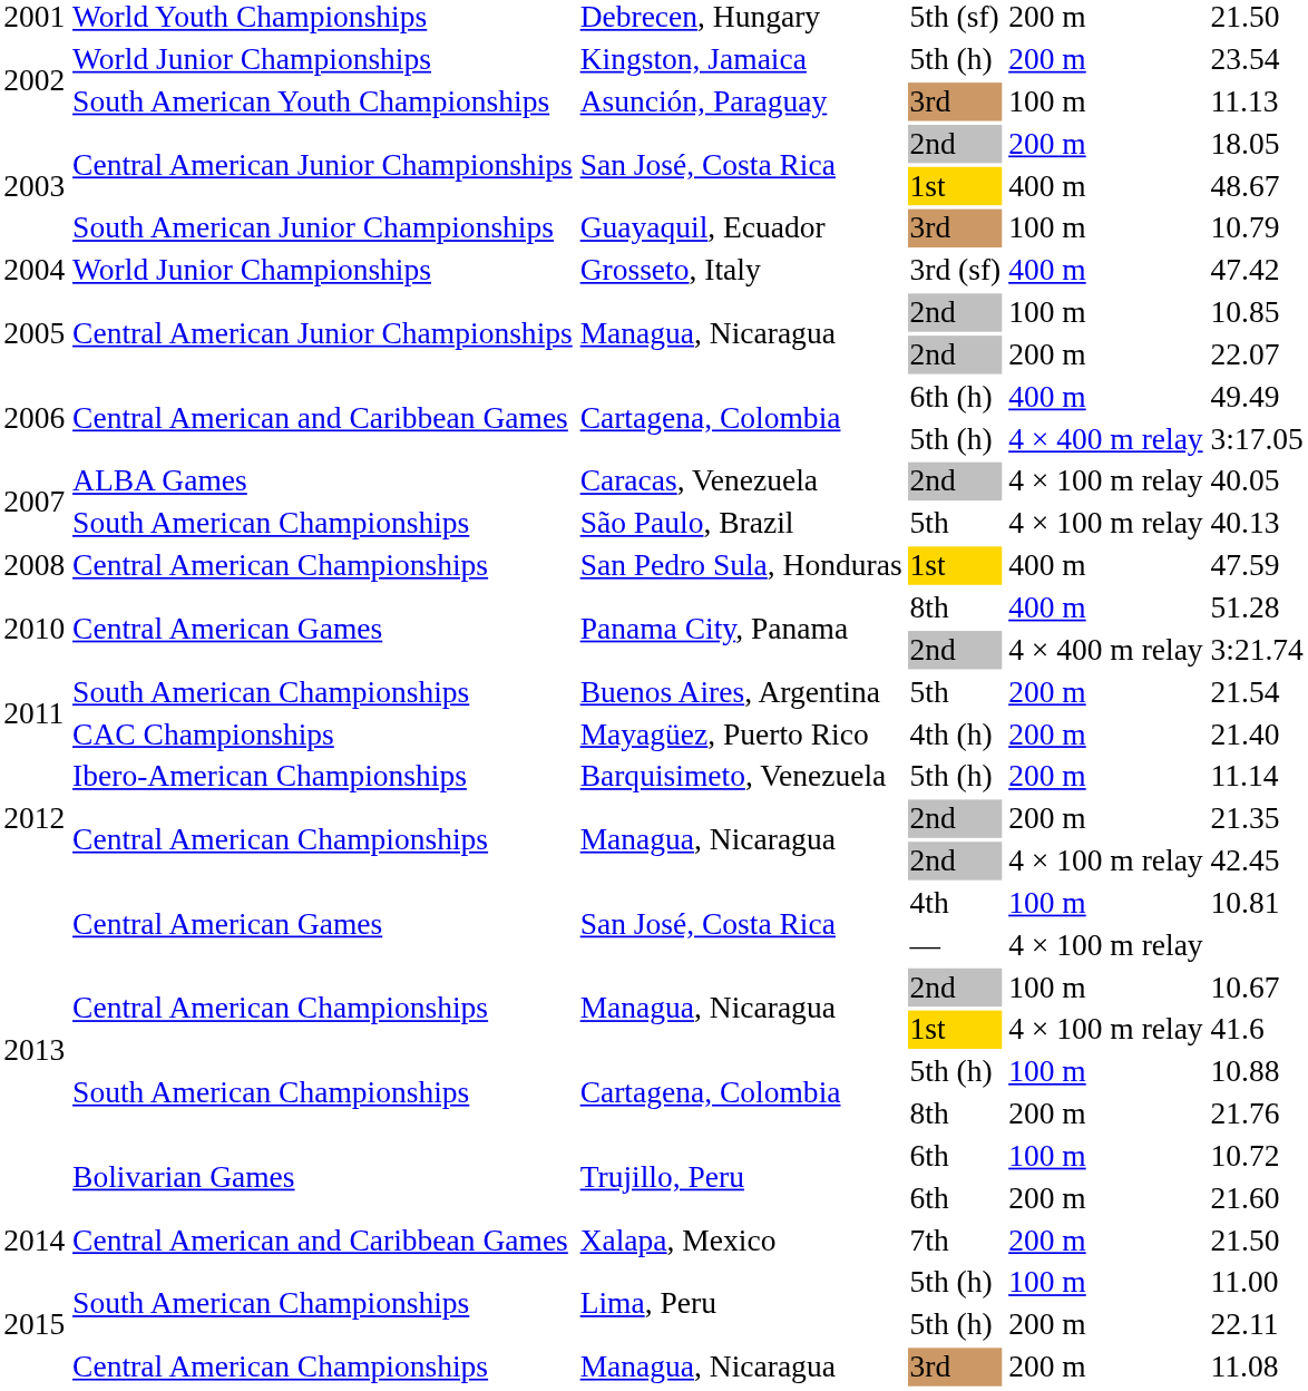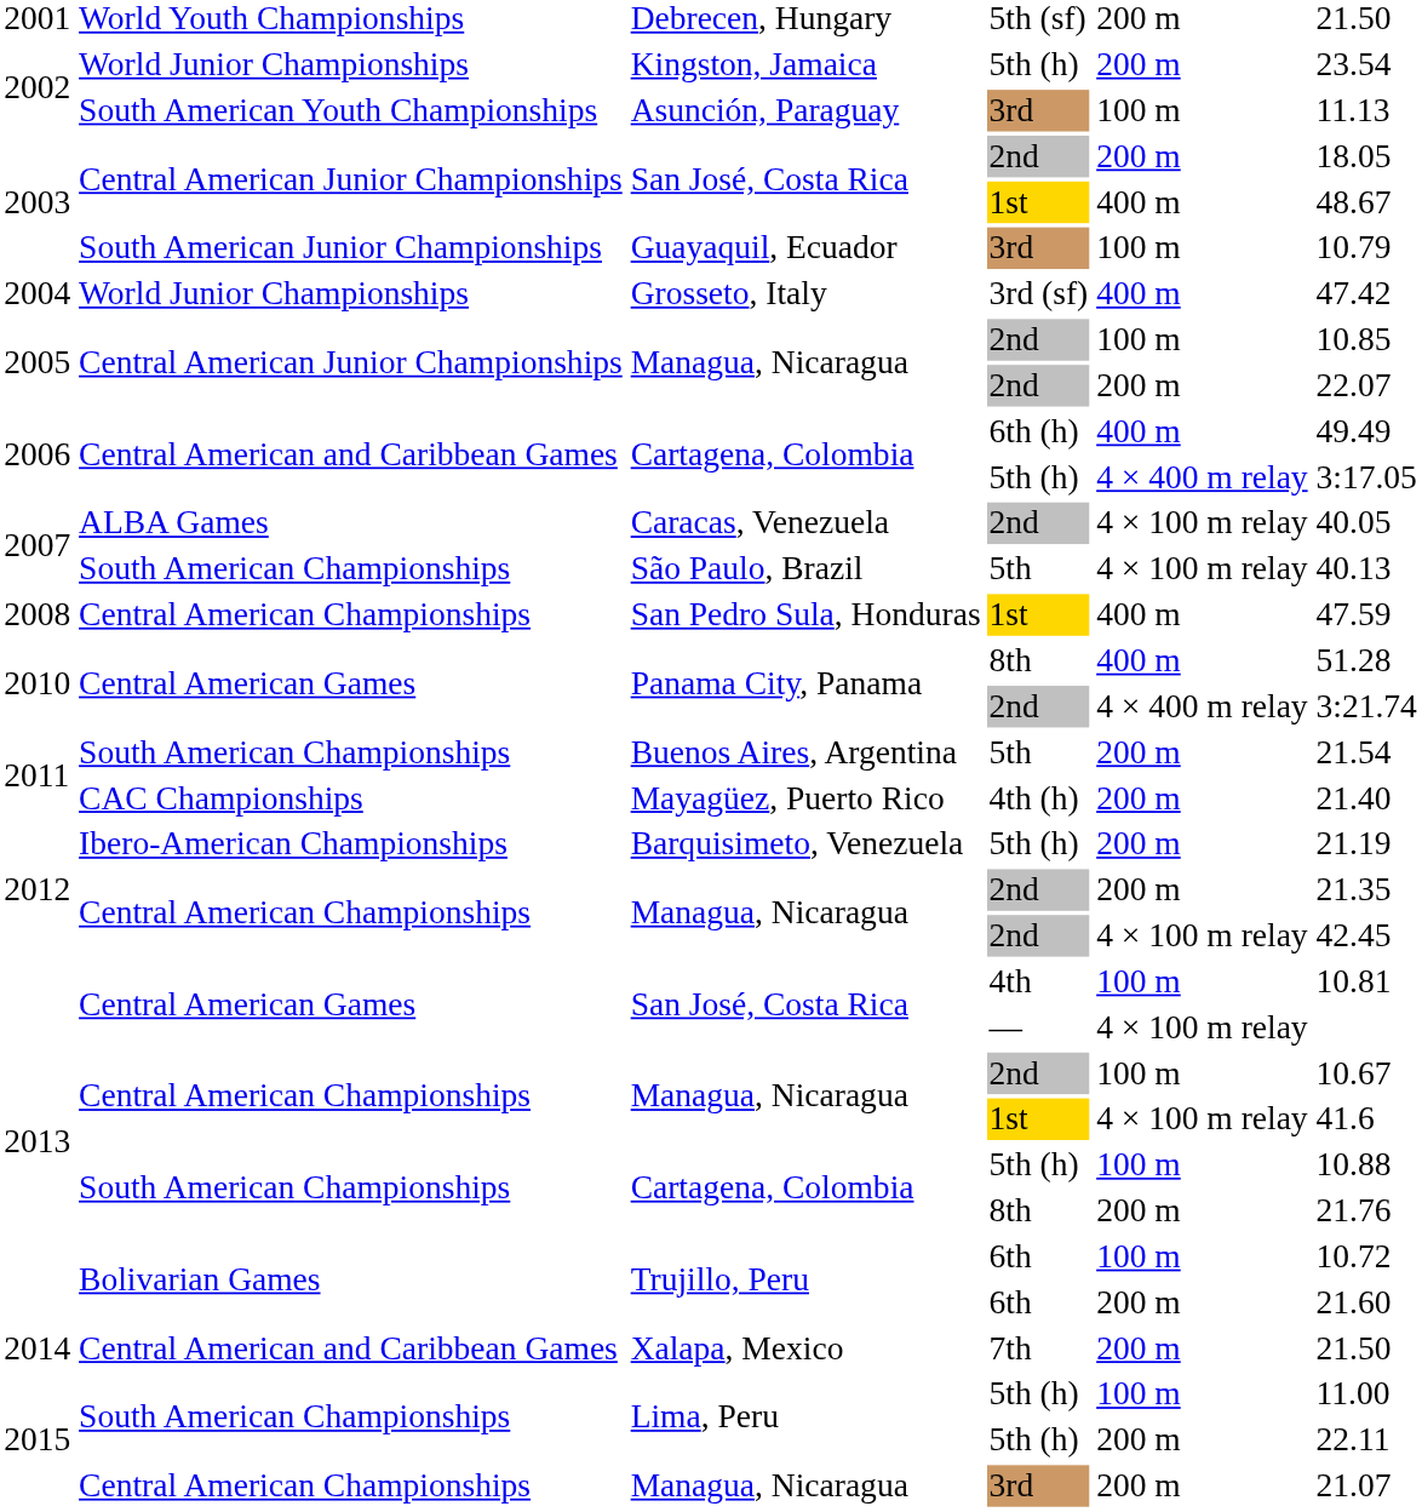 <table>
 <tr>
 <td>2001</td>
 <td><a href='#'>World Youth Championships</a></td>
 <td><a href='#'>Debrecen</a>, Hungary</td>
 <td>5th (sf)</td>
 <td>200 m</td>
 <td>21.50</td>
 </tr>
 <tr>
 <td rowspan=2>2002</td>
 <td><a href='#'>World Junior Championships</a></td>
 <td><a href='#'>Kingston, Jamaica</a></td>
 <td>5th (h)</td>
 <td><a href='#'>200 m</a></td>
 <td>23.54</td>
 </tr>
 <tr>
 <td><a href='#'>South American Youth Championships</a></td>
 <td><a href='#'>Asunción, Paraguay</a></td>
 <td bgcolor=cc9966>3rd</td>
 <td>100 m</td>
 <td>11.13</td>
 </tr>
 <tr>
 <td rowspan=3>2003</td>
 <td rowspan=2><a href='#'>Central American Junior Championships</a></td>
 <td rowspan=2><a href='#'>San José, Costa Rica</a></td>
 <td bgcolor=silver>2nd</td>
 <td><a href='#'>200 m</a></td>
 <td>18.05</td>
 </tr>
 <tr>
 <td bgcolor=gold>1st</td>
 <td>400 m</td>
 <td>48.67</td>
 </tr>
 <tr>
 <td><a href='#'>South American Junior Championships</a></td>
 <td><a href='#'>Guayaquil</a>, Ecuador</td>
 <td bgcolor=cc9966>3rd</td>
 <td>100 m</td>
 <td>10.79</td>
 </tr>
 <tr>
 <td>2004</td>
 <td><a href='#'>World Junior Championships</a></td>
 <td><a href='#'>Grosseto</a>, Italy</td>
 <td>3rd (sf)</td>
 <td><a href='#'>400 m</a></td>
 <td>47.42</td>
 </tr>
 <tr>
 <td rowspan=2>2005</td>
 <td rowspan=2><a href='#'>Central American Junior Championships</a></td>
 <td rowspan=2><a href='#'>Managua</a>, Nicaragua</td>
 <td bgcolor=silver>2nd</td>
 <td>100 m</td>
 <td>10.85</td>
 </tr>
 <tr>
 <td bgcolor=silver>2nd</td>
 <td>200 m</td>
 <td>22.07</td>
 </tr>
 <tr>
 <td rowspan=2>2006</td>
 <td rowspan=2><a href='#'>Central American and Caribbean Games</a></td>
 <td rowspan=2><a href='#'>Cartagena, Colombia</a></td>
 <td>6th (h)</td>
 <td><a href='#'>400 m</a></td>
 <td>49.49</td>
 </tr>
 <tr>
 <td>5th (h)</td>
 <td><a href='#'>4 × 400 m relay</a></td>
 <td>3:17.05</td>
 </tr>
 <tr>
 <td rowspan=2>2007</td>
 <td><a href='#'>ALBA Games</a></td>
 <td><a href='#'>Caracas</a>, Venezuela</td>
 <td bgcolor=silver>2nd</td>
 <td>4 × 100 m relay</td>
 <td>40.05</td>
 </tr>
 <tr>
 <td><a href='#'>South American Championships</a></td>
 <td><a href='#'>São Paulo</a>, Brazil</td>
 <td>5th</td>
 <td>4 × 100 m relay</td>
 <td>40.13</td>
 </tr>
 <tr>
 <td>2008</td>
 <td><a href='#'>Central American Championships</a></td>
 <td><a href='#'>San Pedro Sula</a>, Honduras</td>
 <td bgcolor=gold>1st</td>
 <td>400 m</td>
 <td>47.59</td>
 </tr>
 <tr>
 <td rowspan=2>2010</td>
 <td rowspan=2><a href='#'>Central American Games</a></td>
 <td rowspan=2><a href='#'>Panama City</a>, Panama</td>
 <td>8th</td>
 <td><a href='#'>400 m</a></td>
 <td>51.28</td>
 </tr>
 <tr>
 <td bgcolor=silver>2nd</td>
 <td>4 × 400 m relay</td>
 <td>3:21.74</td>
 </tr>
 <tr>
 <td rowspan=2>2011</td>
 <td><a href='#'>South American Championships</a></td>
 <td><a href='#'>Buenos Aires</a>, Argentina</td>
 <td>5th</td>
 <td><a href='#'>200 m</a></td>
 <td>21.54</td>
 </tr>
 <tr>
 <td><a href='#'>CAC Championships</a></td>
 <td><a href='#'>Mayagüez</a>, Puerto Rico</td>
 <td>4th (h)</td>
 <td><a href='#'>200 m</a></td>
 <td>21.40</td>
 </tr>
 <tr>
 <td rowspan=3>2012</td>
 <td><a href='#'>Ibero-American Championships</a></td>
 <td><a href='#'>Barquisimeto</a>, Venezuela</td>
 <td>5th (h)</td>
 <td><a href='#'>200 m</a></td>
-<td>11.14</td>
+<td>21.19</td>
 </tr>
 <tr>
 <td rowspan=2><a href='#'>Central American Championships</a></td>
 <td rowspan=2><a href='#'>Managua</a>, Nicaragua</td>
 <td bgcolor=silver>2nd</td>
 <td>200 m</td>
 <td>21.35</td>
 </tr>
 <tr>
 <td bgcolor=silver>2nd</td>
 <td>4 × 100 m relay</td>
 <td>42.45</td>
 </tr>
 <tr>
 <td rowspan=8>2013</td>
 <td rowspan=2><a href='#'>Central American Games</a></td>
 <td rowspan=2><a href='#'>San José, Costa Rica</a></td>
 <td>4th</td>
 <td><a href='#'>100 m</a></td>
 <td>10.81</td>
 </tr>
 <tr>
 <td>—</td>
 <td>4 × 100 m relay</td>
 <td></td>
 </tr>
 <tr>
 <td rowspan=2><a href='#'>Central American Championships</a></td>
 <td rowspan=2><a href='#'>Managua</a>, Nicaragua</td>
 <td bgcolor=silver>2nd</td>
 <td>100 m</td>
 <td>10.67</td>
 </tr>
 <tr>
 <td bgcolor=gold>1st</td>
 <td>4 × 100 m relay</td>
 <td>41.6</td>
 </tr>
 <tr>
 <td rowspan=2><a href='#'>South American Championships</a></td>
 <td rowspan=2><a href='#'>Cartagena, Colombia</a></td>
 <td>5th (h)</td>
 <td><a href='#'>100 m</a></td>
 <td>10.88</td>
 </tr>
 <tr>
 <td>8th</td>
 <td>200 m</td>
 <td>21.76</td>
 </tr>
 <tr>
 <td rowspan=2><a href='#'>Bolivarian Games</a></td>
 <td rowspan=2><a href='#'>Trujillo, Peru</a></td>
 <td>6th</td>
 <td><a href='#'>100 m</a></td>
 <td>10.72</td>
 </tr>
 <tr>
 <td>6th</td>
 <td>200 m</td>
 <td>21.60</td>
 </tr>
 <tr>
 <td>2014</td>
 <td><a href='#'>Central American and Caribbean Games</a></td>
 <td><a href='#'>Xalapa</a>, Mexico</td>
 <td>7th</td>
 <td><a href='#'>200 m</a></td>
 <td>21.50</td>
 </tr>
 <tr>
 <td rowspan=3>2015</td>
 <td rowspan=2><a href='#'>South American Championships</a></td>
 <td rowspan=2><a href='#'>Lima</a>, Peru</td>
 <td>5th (h)</td>
 <td><a href='#'>100 m</a></td>
 <td>11.00</td>
 </tr>
 <tr>
 <td>5th (h)</td>
 <td>200 m</td>
 <td>22.11</td>
 </tr>
 <tr>
 <td><a href='#'>Central American Championships</a></td>
 <td><a href='#'>Managua</a>, Nicaragua</td>
 <td bgcolor=cc9966>3rd</td>
 <td>200 m</td>
-<td>11.08</td>
+<td>21.07</td>
 </tr>
 </table>
